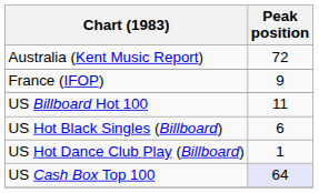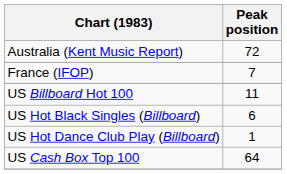 <table class="wikitable sortable">
 <tr>
 <th>Chart (1983)</th>
 <th>Peak<br>position</th>
 </tr>
 <tr>
 <td>Australia (<a href='#'>Kent Music Report</a>)</td>
 <td align="center">72</td>
 </tr>
 <tr>
 </tr>
 <tr>
 </tr>
 <tr>
 <td>France (<a href='#'>IFOP</a>)</td>
-<td align="center">9</td>
+<td align="center">7</td>
 </tr>
 <tr>
 </tr>
 <tr>
 </tr>
 <tr>
 </tr>
 <tr>
 </tr>
 <tr>
 </tr>
 <tr>
 </tr>
 <tr>
 </tr>
 <tr>
 <td>US <a href='#'><em>Billboard</em> Hot 100</a></td>
 <td align="center">11</td>
 </tr>
 <tr>
 <td>US <a href='#'>Hot Black Singles</a> (<em><a href='#'>Billboard</a></em>)</td>
 <td align="center">6</td>
 </tr>
 <tr>
 <td>US <a href='#'>Hot Dance Club Play</a> (<em><a href='#'>Billboard</a></em>)</td>
 <td align="center">1</td>
 </tr>
 <tr>
 <td>US <a href='#'><em>Cash Box</em> Top 100</a></td>
-<td align="center" style="background: lavender;">64</td>
+<td align="center">64</td>
 </tr>
 <tr>
 </tr>
 </table>
